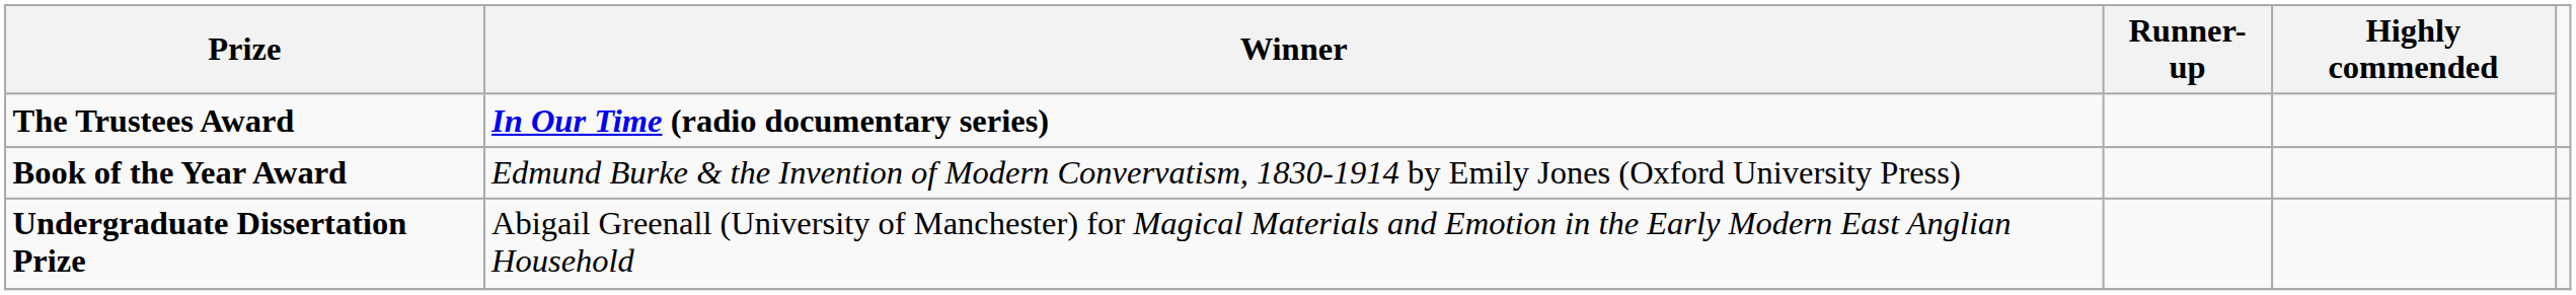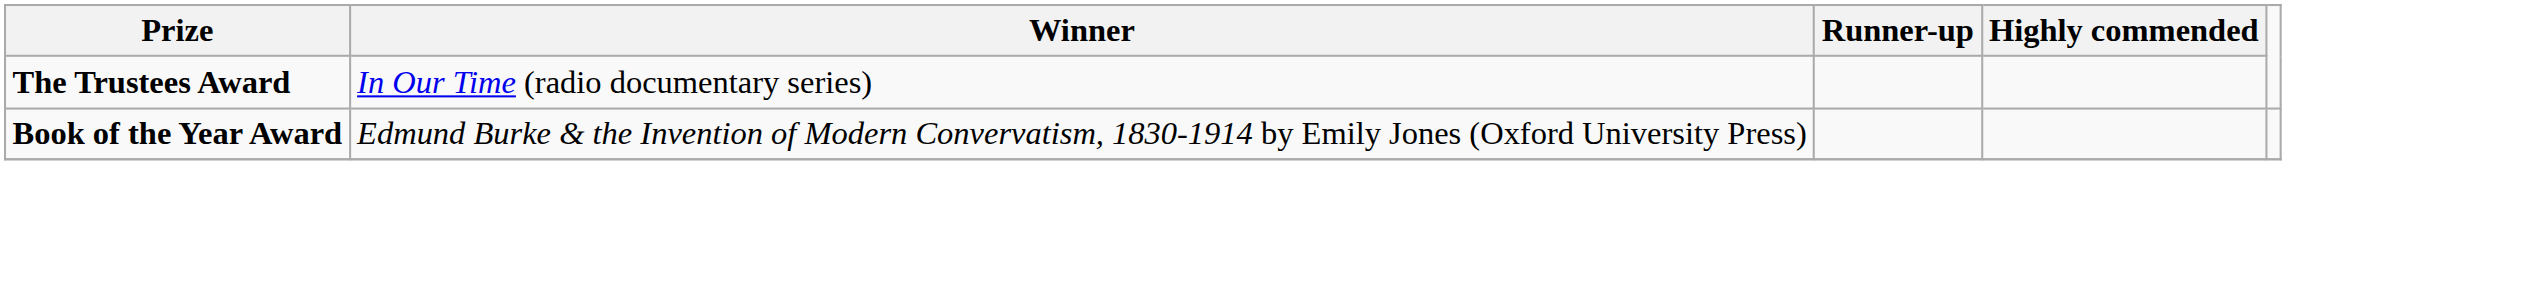 <table class="wikitable">
 <tr>
 <th>Prize</th>
 <th>Winner</th>
 <th>Runner-up</th>
 <th>Highly commended</th>
 </tr>
 <tr>
 <td><strong>The Trustees Award</strong></td>
-<td><strong><em><a href='#'>In Our Time</a></em> (radio documentary series)</strong></td>
+<td><em><a href='#'>In Our Time</a></em> (radio documentary series)</td>
 <td></td>
 <td></td>
 </tr>
 <tr>
 <td><strong>Book of the Year Award</strong></td>
 <td><em>Edmund Burke & the Invention of Modern Convervatism, 1830-1914</em> by Emily Jones (Oxford University Press)</td>
 <td></td>
 <td></td>
 <td></td>
 </tr>
 <tr>
-<td><strong>Undergraduate Dissertation Prize</strong></td>
-<td>Abigail Greenall (University of Manchester) for <em>Magical Materials and Emotion in the Early Modern East Anglian Household</em></td>
-<td></td>
-<td></td>
-<td></td>
-</tr>
-<tr>
 </tr>
 </table>
